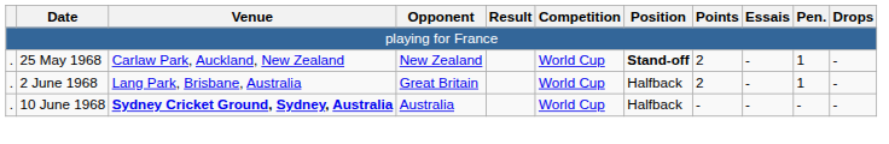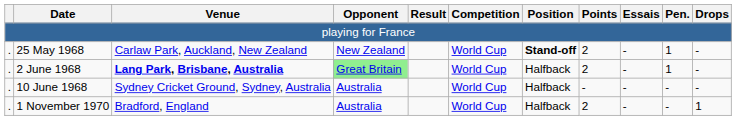 <table class="wikitable sortable" style="float:center; border:1px; font-size:90%; margin-left:1em;" border="1">
 <tr>
 <th></th>
 <th>Date</th>
 <th>Venue</th>
 <th>Opponent</th>
 <th>Result</th>
 <th>Competition</th>
 <th>Position</th>
 <th>Points</th>
 <th>Essais</th>
 <th>Pen.</th>
 <th>Drops</th>
 </tr>
 <tr>
 <td colspan="11" style="text-align:center; background-color:#369; color:#ffffff;">playing for France</td>
 </tr>
 <tr>
 <td>.</td>
 <td>25 May 1968</td>
 <td><a href='#'>Carlaw Park</a>, <a href='#'>Auckland</a>, <a href='#'>New Zealand</a></td>
 <td><a href='#'>New Zealand</a></td>
 <td></td>
 <td><a href='#'>World Cup</a></td>
 <td><strong>Stand-off</strong></td>
 <td>2</td>
 <td>-</td>
 <td>1</td>
 <td>-</td>
 </tr>
 <tr>
 <td>.</td>
 <td>2 June 1968</td>
-<td><a href='#'>Lang Park</a>, <a href='#'>Brisbane</a>, <a href='#'>Australia</a></td>
-<td><a href='#'>Great Britain</a></td>
+<td><strong><a href='#'>Lang Park</a>, <a href='#'>Brisbane</a>, <a href='#'>Australia</a></strong></td>
+<td style="background: lightgreen;"><a href='#'>Great Britain</a></td>
 <td></td>
 <td><a href='#'>World Cup</a></td>
 <td>Halfback</td>
 <td>2</td>
 <td>-</td>
 <td>1</td>
 <td>-</td>
 </tr>
 <tr>
 <td>.</td>
 <td>10 June 1968</td>
-<td><strong><a href='#'>Sydney Cricket Ground</a>, <a href='#'>Sydney</a>, <a href='#'>Australia</a></strong></td>
+<td><a href='#'>Sydney Cricket Ground</a>, <a href='#'>Sydney</a>, <a href='#'>Australia</a></td>
 <td><a href='#'>Australia</a></td>
 <td></td>
 <td><a href='#'>World Cup</a></td>
 <td>Halfback</td>
 <td>-</td>
 <td>-</td>
 <td>-</td>
 <td>-</td>
 </tr>
+<tr>
+<td>.</td>
+<td>1 November 1970</td>
+<td><a href='#'>Bradford</a>, <a href='#'>England</a></td>
+<td><a href='#'>Australia</a></td>
+<td></td>
+<td><a href='#'>World Cup</a></td>
+<td>Halfback</td>
+<td>2</td>
+<td>-</td>
+<td>-</td>
+<td>1</td>
+</tr>
 </table>
